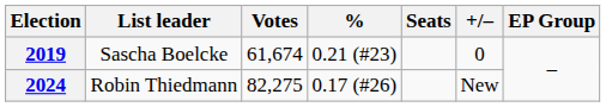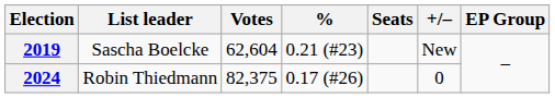 <table class="wikitable sortable" style="text-align:center;">
 <tr>
 <th>Election</th>
 <th>List leader</th>
 <th>Votes</th>
 <th>%</th>
 <th>Seats</th>
 <th>+/–</th>
 <th>EP Group</th>
 </tr>
 <tr>
 <th><a href='#'>2019</a></th>
 <td>Sascha Boelcke</td>
-<td>61,674</td>
+<td>62,604</td>
 <td>0.21 (#23)</td>
 <td></td>
-<td> 0</td>
+<td>New</td>
 <td rowspan=2>–</td>
 </tr>
 <tr>
 <th><a href='#'>2024</a></th>
 <td>Robin Thiedmann</td>
-<td>82,275</td>
+<td>82,375</td>
 <td>0.17 (#26)</td>
 <td></td>
-<td>New</td>
+<td> 0</td>
 </tr>
 </table>
